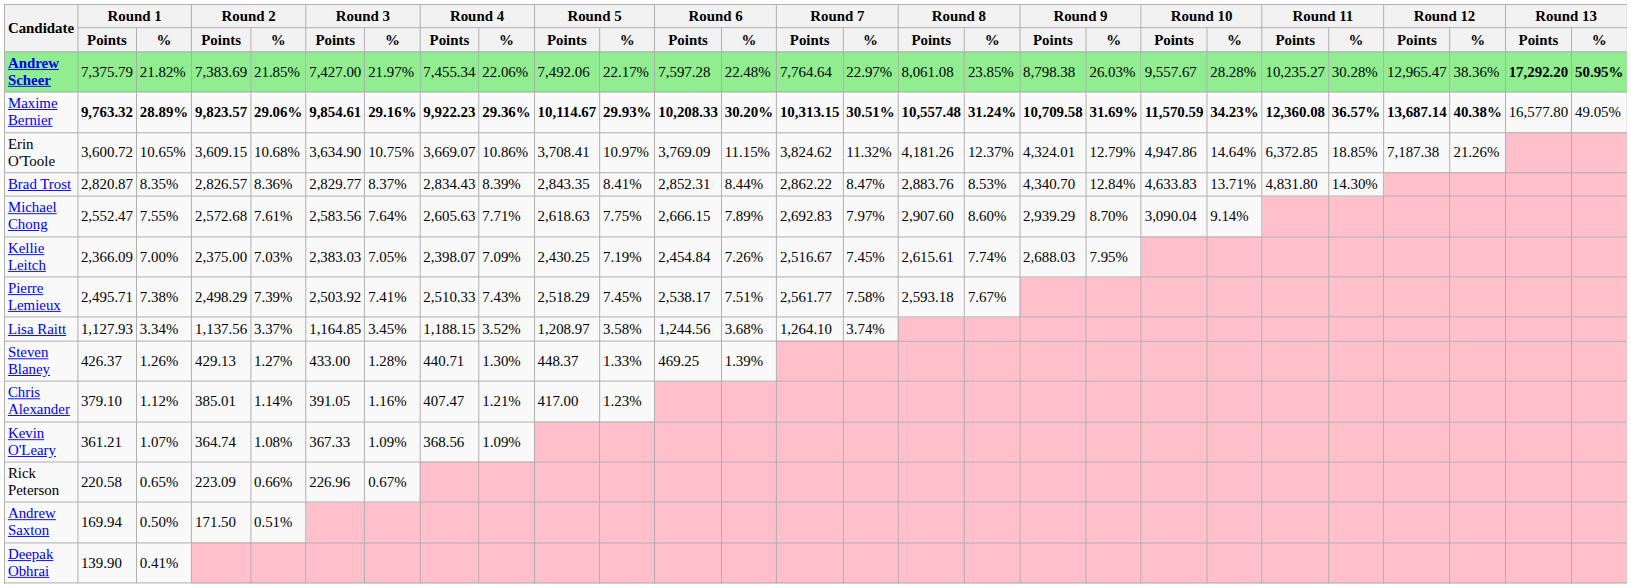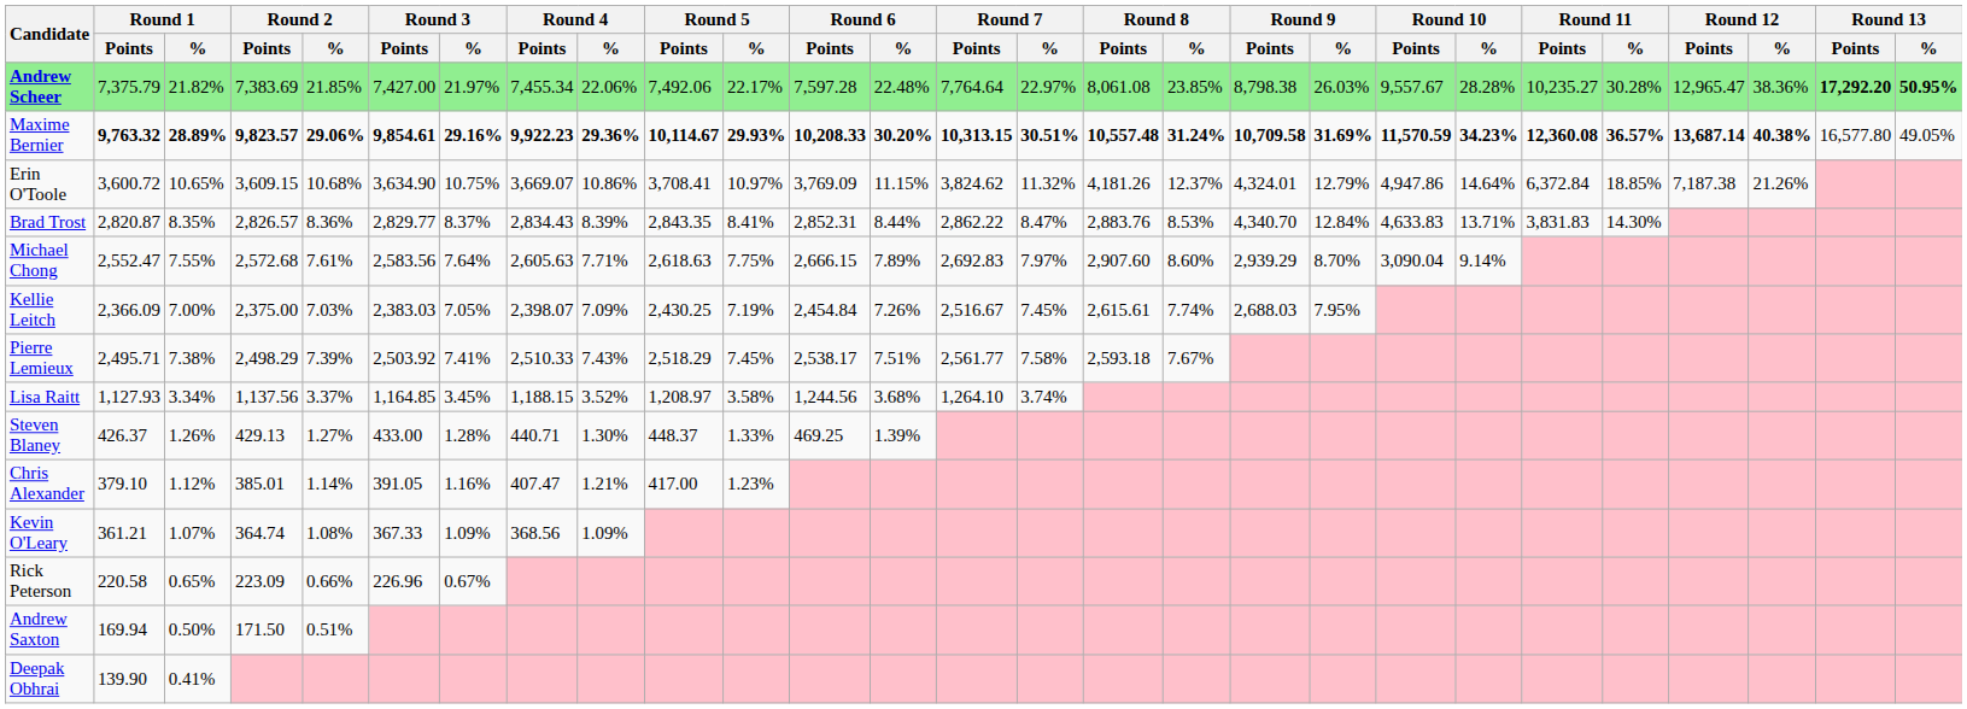 <table class="wikitable">
 <tr>
 <th rowspan="2">Candidate</th>
 <th colspan="2">Round 1</th>
 <th colspan="2">Round 2</th>
 <th colspan="2">Round 3</th>
 <th colspan="2">Round 4</th>
 <th colspan="2">Round 5</th>
 <th colspan="2">Round 6</th>
 <th colspan="2">Round 7</th>
 <th colspan="2">Round 8</th>
 <th colspan="2">Round 9</th>
 <th colspan="2">Round 10</th>
 <th colspan="2">Round 11</th>
 <th colspan="2">Round 12</th>
 <th colspan="2">Round 13</th>
 </tr>
 <tr>
 <th>Points</th>
 <th>%</th>
 <th>Points</th>
 <th>%</th>
 <th>Points</th>
 <th>%</th>
 <th>Points</th>
 <th>%</th>
 <th>Points</th>
 <th>%</th>
 <th>Points</th>
 <th>%</th>
 <th>Points</th>
 <th>%</th>
 <th>Points</th>
 <th>%</th>
 <th>Points</th>
 <th>%</th>
 <th>Points</th>
 <th>%</th>
 <th>Points</th>
 <th>%</th>
 <th>Points</th>
 <th>%</th>
 <th>Points</th>
 <th>%</th>
 </tr>
 <tr style="background:lightgreen;">
 <td><strong><a href='#'>Andrew Scheer</a></strong></td>
 <td>7,375.79</td>
 <td>21.82%</td>
 <td>7,383.69</td>
 <td>21.85%</td>
 <td>7,427.00</td>
 <td>21.97%</td>
 <td>7,455.34</td>
 <td>22.06%</td>
 <td>7,492.06</td>
 <td>22.17%</td>
 <td>7,597.28</td>
 <td>22.48%</td>
 <td>7,764.64</td>
 <td>22.97%</td>
 <td>8,061.08</td>
 <td>23.85%</td>
 <td>8,798.38</td>
 <td>26.03%</td>
 <td>9,557.67</td>
 <td>28.28%</td>
 <td>10,235.27</td>
 <td>30.28%</td>
 <td>12,965.47</td>
 <td>38.36%</td>
 <td><strong>17,292.20</strong></td>
 <td><strong>50.95%</strong></td>
 </tr>
 <tr>
 <td><a href='#'>Maxime Bernier</a></td>
 <td><strong>9,763.32</strong></td>
 <td><strong>28.89%</strong></td>
 <td><strong>9,823.57</strong></td>
 <td><strong>29.06%</strong></td>
 <td><strong>9,854.61</strong></td>
 <td><strong>29.16%</strong></td>
 <td><strong>9,922.23</strong></td>
 <td><strong>29.36%</strong></td>
 <td><strong>10,114.67</strong></td>
 <td><strong>29.93%</strong></td>
 <td><strong>10,208.33</strong></td>
 <td><strong>30.20%</strong></td>
 <td><strong>10,313.15</strong></td>
 <td><strong>30.51%</strong></td>
 <td><strong>10,557.48</strong></td>
 <td><strong>31.24%</strong></td>
 <td><strong>10,709.58</strong></td>
 <td><strong>31.69%</strong></td>
 <td><strong>11,570.59</strong></td>
 <td><strong>34.23%</strong></td>
 <td><strong>12,360.08</strong></td>
 <td><strong>36.57%</strong></td>
 <td><strong>13,687.14</strong></td>
 <td><strong>40.38%</strong></td>
 <td>16,577.80</td>
 <td>49.05%</td>
 </tr>
 <tr>
 <td>Erin O'Toole</td>
 <td>3,600.72</td>
 <td>10.65%</td>
 <td>3,609.15</td>
 <td>10.68%</td>
 <td>3,634.90</td>
 <td>10.75%</td>
 <td>3,669.07</td>
 <td>10.86%</td>
 <td>3,708.41</td>
 <td>10.97%</td>
 <td>3,769.09</td>
 <td>11.15%</td>
 <td>3,824.62</td>
 <td>11.32%</td>
 <td>4,181.26</td>
 <td>12.37%</td>
 <td>4,324.01</td>
 <td>12.79%</td>
 <td>4,947.86</td>
 <td>14.64%</td>
-<td>6,372.85</td>
+<td>6,372.84</td>
 <td>18.85%</td>
 <td>7,187.38</td>
 <td>21.26%</td>
 <td style="background:pink;"></td>
 <td style="background:pink;"></td>
 </tr>
 <tr>
 <td><a href='#'>Brad Trost</a></td>
 <td>2,820.87</td>
 <td>8.35%</td>
 <td>2,826.57</td>
 <td>8.36%</td>
 <td>2,829.77</td>
 <td>8.37%</td>
 <td>2,834.43</td>
 <td>8.39%</td>
 <td>2,843.35</td>
 <td>8.41%</td>
 <td>2,852.31</td>
 <td>8.44%</td>
 <td>2,862.22</td>
 <td>8.47%</td>
 <td>2,883.76</td>
 <td>8.53%</td>
 <td>4,340.70</td>
 <td>12.84%</td>
 <td>4,633.83</td>
 <td>13.71%</td>
-<td>4,831.80</td>
+<td>3,831.83</td>
 <td>14.30%</td>
 <td style="background:pink;"></td>
 <td style="background:pink;"></td>
 <td style="background:pink;"></td>
 <td style="background:pink;"></td>
 </tr>
 <tr>
 <td><a href='#'>Michael Chong</a></td>
 <td>2,552.47</td>
 <td>7.55%</td>
 <td>2,572.68</td>
 <td>7.61%</td>
 <td>2,583.56</td>
 <td>7.64%</td>
 <td>2,605.63</td>
 <td>7.71%</td>
 <td>2,618.63</td>
 <td>7.75%</td>
 <td>2,666.15</td>
 <td>7.89%</td>
 <td>2,692.83</td>
 <td>7.97%</td>
 <td>2,907.60</td>
 <td>8.60%</td>
 <td>2,939.29</td>
 <td>8.70%</td>
 <td>3,090.04</td>
 <td>9.14%</td>
 <td style="background:pink;"></td>
 <td style="background:pink;"></td>
 <td style="background:pink;"></td>
 <td style="background:pink;"></td>
 <td style="background:pink;"></td>
 <td style="background:pink;"></td>
 </tr>
 <tr>
 <td><a href='#'>Kellie Leitch</a></td>
 <td>2,366.09</td>
 <td>7.00%</td>
 <td>2,375.00</td>
 <td>7.03%</td>
 <td>2,383.03</td>
 <td>7.05%</td>
 <td>2,398.07</td>
 <td>7.09%</td>
 <td>2,430.25</td>
 <td>7.19%</td>
 <td>2,454.84</td>
 <td>7.26%</td>
 <td>2,516.67</td>
 <td>7.45%</td>
 <td>2,615.61</td>
 <td>7.74%</td>
 <td>2,688.03</td>
 <td>7.95%</td>
 <td style="background:pink;"></td>
 <td style="background:pink;"></td>
 <td style="background:pink;"></td>
 <td style="background:pink;"></td>
 <td style="background:pink;"></td>
 <td style="background:pink;"></td>
 <td style="background:pink;"></td>
 <td style="background:pink;"></td>
 </tr>
 <tr>
 <td><a href='#'>Pierre Lemieux</a></td>
 <td>2,495.71</td>
 <td>7.38%</td>
 <td>2,498.29</td>
 <td>7.39%</td>
 <td>2,503.92</td>
 <td>7.41%</td>
 <td>2,510.33</td>
 <td>7.43%</td>
 <td>2,518.29</td>
 <td>7.45%</td>
 <td>2,538.17</td>
 <td>7.51%</td>
 <td>2,561.77</td>
 <td>7.58%</td>
 <td>2,593.18</td>
 <td>7.67%</td>
 <td style="background:pink;"></td>
 <td style="background:pink;"></td>
 <td style="background:pink;"></td>
 <td style="background:pink;"></td>
 <td style="background:pink;"></td>
 <td style="background:pink;"></td>
 <td style="background:pink;"></td>
 <td style="background:pink;"></td>
 <td style="background:pink;"></td>
 <td style="background:pink;"></td>
 </tr>
 <tr>
 <td><a href='#'>Lisa Raitt</a></td>
 <td>1,127.93</td>
 <td>3.34%</td>
 <td>1,137.56</td>
 <td>3.37%</td>
 <td>1,164.85</td>
 <td>3.45%</td>
 <td>1,188.15</td>
 <td>3.52%</td>
 <td>1,208.97</td>
 <td>3.58%</td>
 <td>1,244.56</td>
 <td>3.68%</td>
 <td>1,264.10</td>
 <td>3.74%</td>
 <td style="background:pink;"></td>
 <td style="background:pink;"></td>
 <td style="background:pink;"></td>
 <td style="background:pink;"></td>
 <td style="background:pink;"></td>
 <td style="background:pink;"></td>
 <td style="background:pink;"></td>
 <td style="background:pink;"></td>
 <td style="background:pink;"></td>
 <td style="background:pink;"></td>
 <td style="background:pink;"></td>
 <td style="background:pink;"></td>
 </tr>
 <tr>
 <td><a href='#'>Steven Blaney</a></td>
 <td>426.37</td>
 <td>1.26%</td>
 <td>429.13</td>
 <td>1.27%</td>
 <td>433.00</td>
 <td>1.28%</td>
 <td>440.71</td>
 <td>1.30%</td>
 <td>448.37</td>
 <td>1.33%</td>
 <td>469.25</td>
 <td>1.39%</td>
 <td style="background:pink;"></td>
 <td style="background:pink;"></td>
 <td style="background:pink;"></td>
 <td style="background:pink;"></td>
 <td style="background:pink;"></td>
 <td style="background:pink;"></td>
 <td style="background:pink;"></td>
 <td style="background:pink;"></td>
 <td style="background:pink;"></td>
 <td style="background:pink;"></td>
 <td style="background:pink;"></td>
 <td style="background:pink;"></td>
 <td style="background:pink;"></td>
 <td style="background:pink;"></td>
 </tr>
 <tr>
 <td><a href='#'>Chris Alexander</a></td>
 <td>379.10</td>
 <td>1.12%</td>
 <td>385.01</td>
 <td>1.14%</td>
 <td>391.05</td>
 <td>1.16%</td>
 <td>407.47</td>
 <td>1.21%</td>
 <td>417.00</td>
 <td>1.23%</td>
 <td style="background:pink;"></td>
 <td style="background:pink;"></td>
 <td style="background:pink;"></td>
 <td style="background:pink;"></td>
 <td style="background:pink;"></td>
 <td style="background:pink;"></td>
 <td style="background:pink;"></td>
 <td style="background:pink;"></td>
 <td style="background:pink;"></td>
 <td style="background:pink;"></td>
 <td style="background:pink;"></td>
 <td style="background:pink;"></td>
 <td style="background:pink;"></td>
 <td style="background:pink;"></td>
 <td style="background:pink;"></td>
 <td style="background:pink;"></td>
 </tr>
 <tr>
 <td><a href='#'>Kevin O'Leary</a></td>
 <td>361.21</td>
 <td>1.07%</td>
 <td>364.74</td>
 <td>1.08%</td>
 <td>367.33</td>
 <td>1.09%</td>
 <td>368.56</td>
 <td>1.09%</td>
 <td style="background:pink;"></td>
 <td style="background:pink;"></td>
 <td style="background:pink;"></td>
 <td style="background:pink;"></td>
 <td style="background:pink;"></td>
 <td style="background:pink;"></td>
 <td style="background:pink;"></td>
 <td style="background:pink;"></td>
 <td style="background:pink;"></td>
 <td style="background:pink;"></td>
 <td style="background:pink;"></td>
 <td style="background:pink;"></td>
 <td style="background:pink;"></td>
 <td style="background:pink;"></td>
 <td style="background:pink;"></td>
 <td style="background:pink;"></td>
 <td style="background:pink;"></td>
 <td style="background:pink;"></td>
 </tr>
 <tr>
 <td>Rick Peterson</td>
 <td>220.58</td>
 <td>0.65%</td>
 <td>223.09</td>
 <td>0.66%</td>
 <td>226.96</td>
 <td>0.67%</td>
 <td style="background:pink;"></td>
 <td style="background:pink;"></td>
 <td style="background:pink;"></td>
 <td style="background:pink;"></td>
 <td style="background:pink;"></td>
 <td style="background:pink;"></td>
 <td style="background:pink;"></td>
 <td style="background:pink;"></td>
 <td style="background:pink;"></td>
 <td style="background:pink;"></td>
 <td style="background:pink;"></td>
 <td style="background:pink;"></td>
 <td style="background:pink;"></td>
 <td style="background:pink;"></td>
 <td style="background:pink;"></td>
 <td style="background:pink;"></td>
 <td style="background:pink;"></td>
 <td style="background:pink;"></td>
 <td style="background:pink;"></td>
 <td style="background:pink;"></td>
 </tr>
 <tr>
 <td><a href='#'>Andrew Saxton</a></td>
 <td>169.94</td>
 <td>0.50%</td>
 <td>171.50</td>
 <td>0.51%</td>
 <td style="background:pink;"></td>
 <td style="background:pink;"></td>
 <td style="background:pink;"></td>
 <td style="background:pink;"></td>
 <td style="background:pink;"></td>
 <td style="background:pink;"></td>
 <td style="background:pink;"></td>
 <td style="background:pink;"></td>
 <td style="background:pink;"></td>
 <td style="background:pink;"></td>
 <td style="background:pink;"></td>
 <td style="background:pink;"></td>
 <td style="background:pink;"></td>
 <td style="background:pink;"></td>
 <td style="background:pink;"></td>
 <td style="background:pink;"></td>
 <td style="background:pink;"></td>
 <td style="background:pink;"></td>
 <td style="background:pink;"></td>
 <td style="background:pink;"></td>
 <td style="background:pink;"></td>
 <td style="background:pink;"></td>
 </tr>
 <tr>
 <td><a href='#'>Deepak Obhrai</a></td>
 <td>139.90</td>
 <td>0.41%</td>
 <td style="background:pink;"></td>
 <td style="background:pink;"></td>
 <td style="background:pink;"></td>
 <td style="background:pink;"></td>
 <td style="background:pink;"></td>
 <td style="background:pink;"></td>
 <td style="background:pink;"></td>
 <td style="background:pink;"></td>
 <td style="background:pink;"></td>
 <td style="background:pink;"></td>
 <td style="background:pink;"></td>
 <td style="background:pink;"></td>
 <td style="background:pink;"></td>
 <td style="background:pink;"></td>
 <td style="background:pink;"></td>
 <td style="background:pink;"></td>
 <td style="background:pink;"></td>
 <td style="background:pink;"></td>
 <td style="background:pink;"></td>
 <td style="background:pink;"></td>
 <td style="background:pink;"></td>
 <td style="background:pink;"></td>
 <td style="background:pink;"></td>
 <td style="background:pink;"></td>
 </tr>
 </table>
